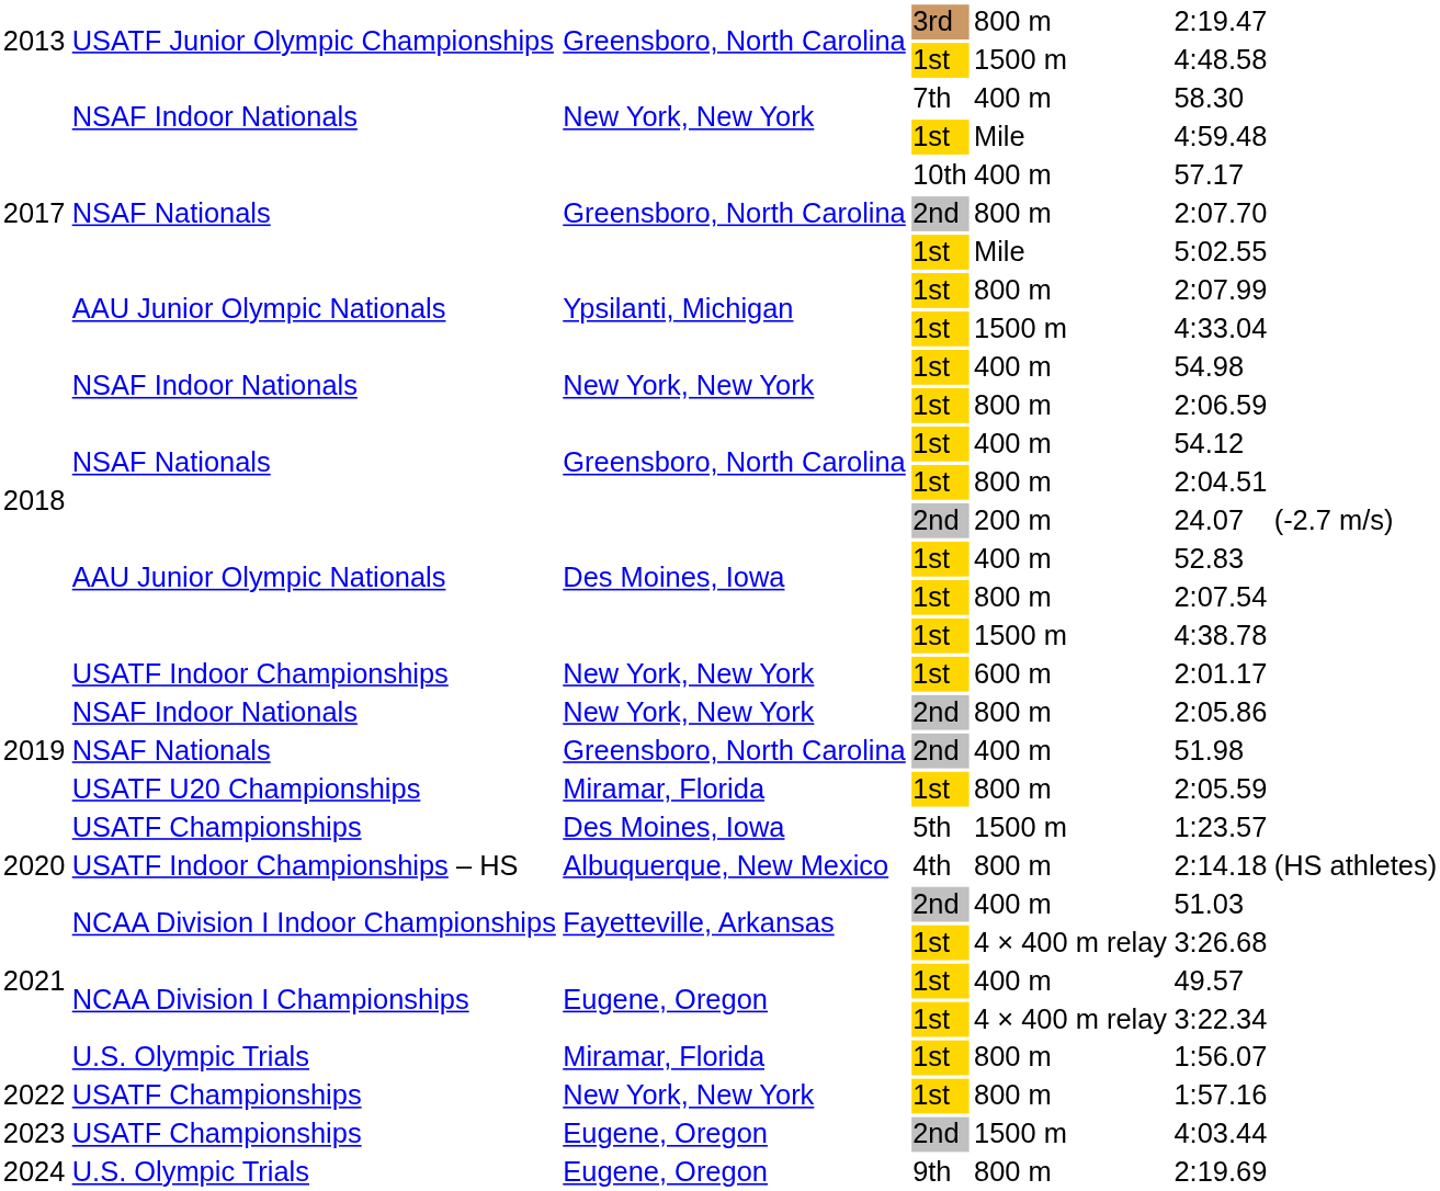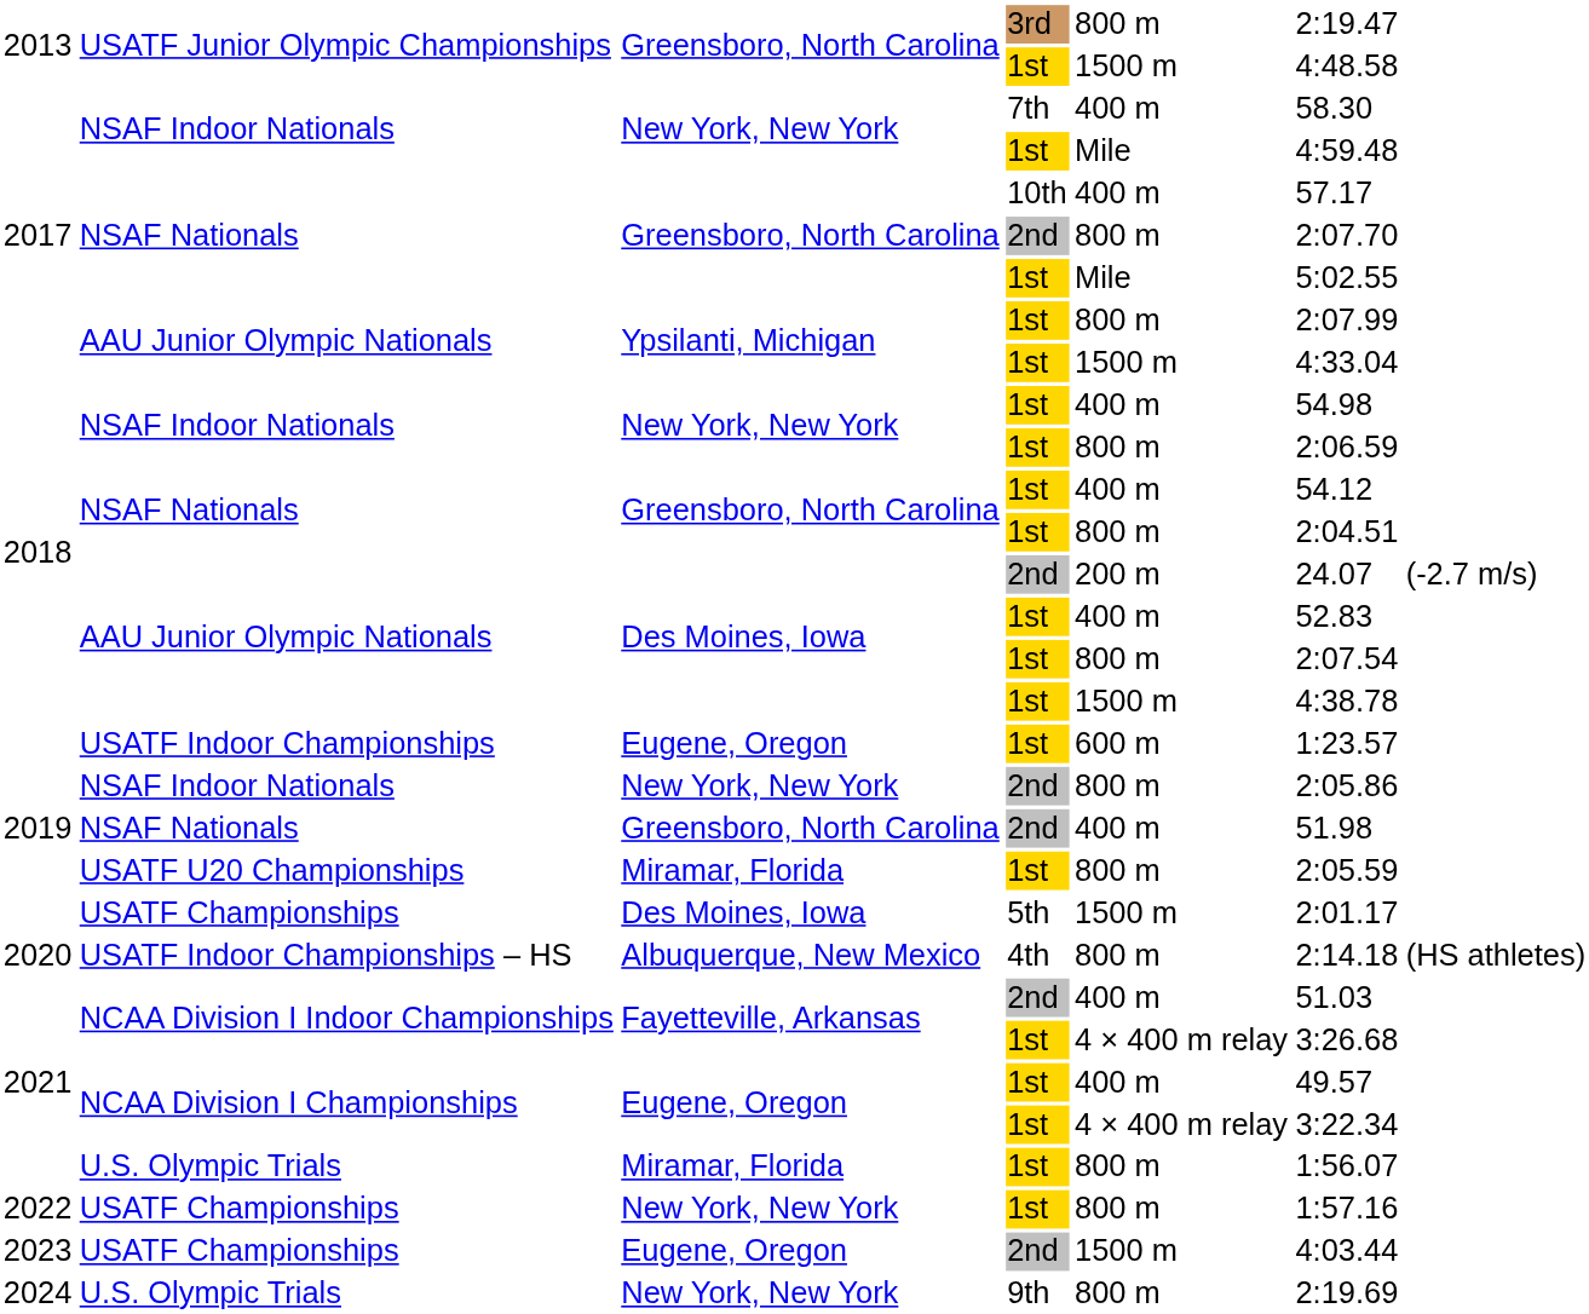 <table>
 <tr>
 <td rowspan=2>2013</td>
 <td rowspan=2><a href='#'>USATF Junior Olympic Championships</a></td>
 <td rowspan=2><a href='#'>Greensboro, North Carolina</a></td>
 <td bgcolor=cc9966>3rd</td>
 <td>800 m</td>
 <td>2:19.47</td>
 <td></td>
 </tr>
 <tr>
 <td bgcolor=gold>1st</td>
 <td>1500 m</td>
 <td>4:48.58</td>
 <td></td>
 </tr>
 <tr>
 <td rowspan=7>2017</td>
 <td rowspan=2><a href='#'>NSAF Indoor Nationals</a></td>
 <td rowspan=2><a href='#'>New York, New York</a></td>
 <td>7th</td>
 <td>400 m</td>
 <td>58.30</td>
 <td></td>
 </tr>
 <tr>
 <td bgcolor=gold>1st</td>
 <td>Mile</td>
 <td>4:59.48</td>
 <td></td>
 </tr>
 <tr>
 <td rowspan=3><a href='#'>NSAF Nationals</a></td>
 <td rowspan=3><a href='#'>Greensboro, North Carolina</a></td>
 <td>10th</td>
 <td>400 m</td>
 <td>57.17</td>
 <td></td>
 </tr>
 <tr>
 <td bgcolor=silver>2nd</td>
 <td>800 m</td>
 <td>2:07.70</td>
 <td></td>
 </tr>
 <tr>
 <td bgcolor=gold>1st</td>
 <td>Mile</td>
 <td>5:02.55</td>
 <td></td>
 </tr>
 <tr>
 <td rowspan=2><a href='#'>AAU Junior Olympic Nationals</a></td>
 <td rowspan=2><a href='#'>Ypsilanti, Michigan</a></td>
 <td bgcolor=gold>1st</td>
 <td>800 m</td>
 <td>2:07.99</td>
 <td></td>
 </tr>
 <tr>
 <td bgcolor=gold>1st</td>
 <td>1500 m</td>
 <td>4:33.04</td>
 <td></td>
 </tr>
 <tr>
 <td rowspan=8>2018</td>
 <td rowspan=2><a href='#'>NSAF Indoor Nationals</a></td>
 <td rowspan=2><a href='#'>New York, New York</a></td>
 <td bgcolor=gold>1st</td>
 <td>400 m</td>
 <td>54.98</td>
 <td></td>
 </tr>
 <tr>
 <td bgcolor=gold>1st</td>
 <td>800 m</td>
 <td>2:06.59</td>
 <td></td>
 </tr>
 <tr>
 <td rowspan=2><a href='#'>NSAF Nationals</a></td>
 <td rowspan=2><a href='#'>Greensboro, North Carolina</a></td>
 <td bgcolor=gold>1st</td>
 <td>400 m</td>
 <td>54.12</td>
 <td></td>
 </tr>
 <tr>
 <td bgcolor=gold>1st</td>
 <td>800 m</td>
 <td>2:04.51</td>
 <td></td>
 </tr>
 <tr>
 <td rowspan=4><a href='#'>AAU Junior Olympic Nationals</a></td>
 <td rowspan=4><a href='#'>Des Moines, Iowa</a></td>
 <td bgcolor=silver>2nd</td>
 <td>200 m</td>
 <td>24.07</td>
 <td>(-2.7 m/s)</td>
 </tr>
 <tr>
 <td bgcolor=gold>1st</td>
 <td>400 m</td>
 <td>52.83</td>
 <td></td>
 </tr>
 <tr>
 <td bgcolor=gold>1st</td>
 <td>800 m</td>
 <td>2:07.54</td>
 <td></td>
 </tr>
 <tr>
 <td bgcolor=gold>1st</td>
 <td>1500 m</td>
 <td>4:38.78</td>
 <td></td>
 </tr>
 <tr>
 <td rowspan=5>2019</td>
 <td><a href='#'>USATF Indoor Championships</a></td>
-<td><a href='#'>New York, New York</a></td>
+<td><a href='#'>Eugene, Oregon</a></td>
 <td bgcolor=gold>1st</td>
 <td>600 m</td>
-<td>2:01.17</td>
+<td>1:23.57</td>
 <td> <a href='#'></a>   </td>
 </tr>
 <tr>
 <td><a href='#'>NSAF Indoor Nationals</a></td>
 <td><a href='#'>New York, New York</a></td>
 <td bgcolor=silver>2nd</td>
 <td>800 m</td>
 <td>2:05.86</td>
 <td></td>
 </tr>
 <tr>
 <td><a href='#'>NSAF Nationals</a></td>
 <td><a href='#'>Greensboro, North Carolina</a></td>
 <td bgcolor=silver>2nd</td>
 <td>400 m</td>
 <td>51.98</td>
 <td></td>
 </tr>
 <tr>
 <td><a href='#'>USATF U20 Championships</a></td>
 <td><a href='#'>Miramar, Florida</a></td>
 <td bgcolor=gold>1st</td>
 <td>800 m</td>
 <td>2:05.59</td>
 <td></td>
 </tr>
 <tr>
 <td><a href='#'>USATF Championships</a></td>
 <td><a href='#'>Des Moines, Iowa</a></td>
 <td>5th</td>
 <td>1500 m</td>
-<td>1:23.57</td>
+<td>2:01.17</td>
 <td></td>
 </tr>
 <tr>
 <td>2020</td>
 <td><a href='#'>USATF Indoor Championships</a> – HS</td>
 <td><a href='#'>Albuquerque, New Mexico</a></td>
 <td>4th</td>
 <td>800 m</td>
 <td>2:14.18</td>
 <td>(HS athletes)</td>
 </tr>
 <tr>
 <td rowspan=5>2021</td>
 <td rowspan=2><a href='#'>NCAA Division I Indoor Championships</a></td>
 <td rowspan=2><a href='#'>Fayetteville, Arkansas</a></td>
 <td bgcolor=silver>2nd</td>
 <td>400 m</td>
 <td>51.03</td>
 <td></td>
 </tr>
 <tr>
 <td bgcolor=gold>1st</td>
 <td>4 × 400 m relay</td>
 <td>3:26.68</td>
 <td></td>
 </tr>
 <tr>
 <td rowspan=2><a href='#'>NCAA Division I Championships</a></td>
 <td rowspan=2><a href='#'>Eugene, Oregon</a></td>
 <td bgcolor=gold>1st</td>
 <td>400 m</td>
 <td>49.57</td>
 <td><a href='#'></a> <strong></strong></td>
 </tr>
 <tr>
 <td bgcolor=gold>1st</td>
 <td>4 × 400 m relay</td>
 <td>3:22.34</td>
 <td><a href='#'></a></td>
 </tr>
 <tr>
 <td><a href='#'>U.S. Olympic Trials</a></td>
 <td><a href='#'>Miramar, Florida</a></td>
 <td bgcolor=gold>1st</td>
 <td>800 m</td>
 <td>1:56.07</td>
 <td></td>
 </tr>
 <tr>
 <td>2022</td>
 <td><a href='#'>USATF Championships</a></td>
 <td><a href='#'>New York, New York</a></td>
 <td bgcolor=gold>1st</td>
 <td>800 m</td>
 <td>1:57.16</td>
 <td></td>
 </tr>
 <tr>
 <td>2023</td>
 <td><a href='#'>USATF Championships</a></td>
 <td><a href='#'>Eugene, Oregon</a></td>
 <td bgcolor=silver>2nd</td>
 <td>1500 m</td>
 <td>4:03.44</td>
 </tr>
 <tr>
 <td>2024</td>
 <td><a href='#'>U.S. Olympic Trials</a></td>
-<td><a href='#'>Eugene, Oregon</a></td>
+<td><a href='#'>New York, New York</a></td>
 <td>9th</td>
 <td>800 m</td>
 <td>2:19.69</td>
 </tr>
 </table>
